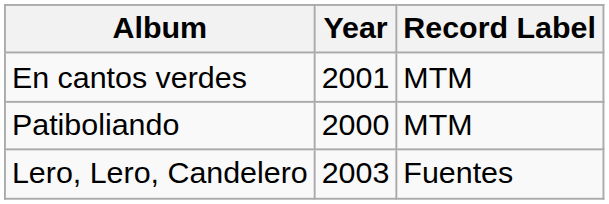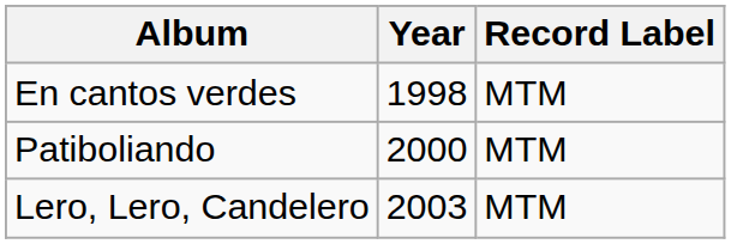 <table class="wikitable">
 <tr>
 <th>Album</th>
 <th>Year</th>
 <th>Record Label</th>
 </tr>
 <tr>
 <td>En cantos verdes</td>
-<td>2001</td>
+<td>1998</td>
 <td>MTM</td>
 </tr>
 <tr>
 <td>Patiboliando</td>
 <td>2000</td>
 <td>MTM</td>
 </tr>
 <tr>
 <td>Lero, Lero, Candelero</td>
 <td>2003</td>
-<td>Fuentes</td>
+<td>MTM</td>
 </tr>
 </table>
